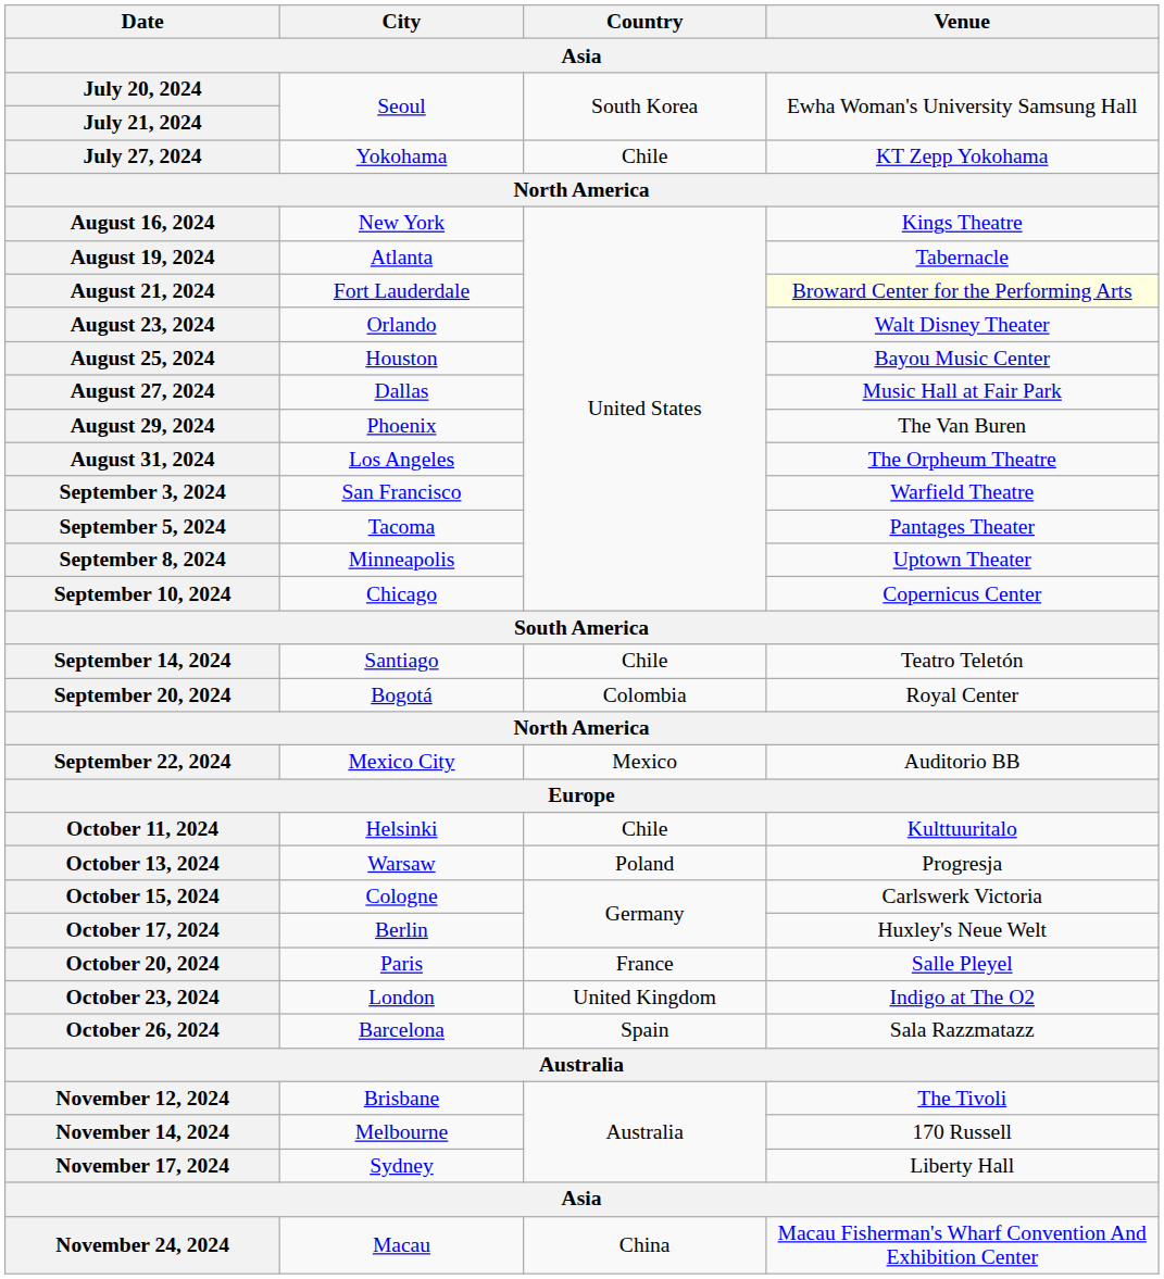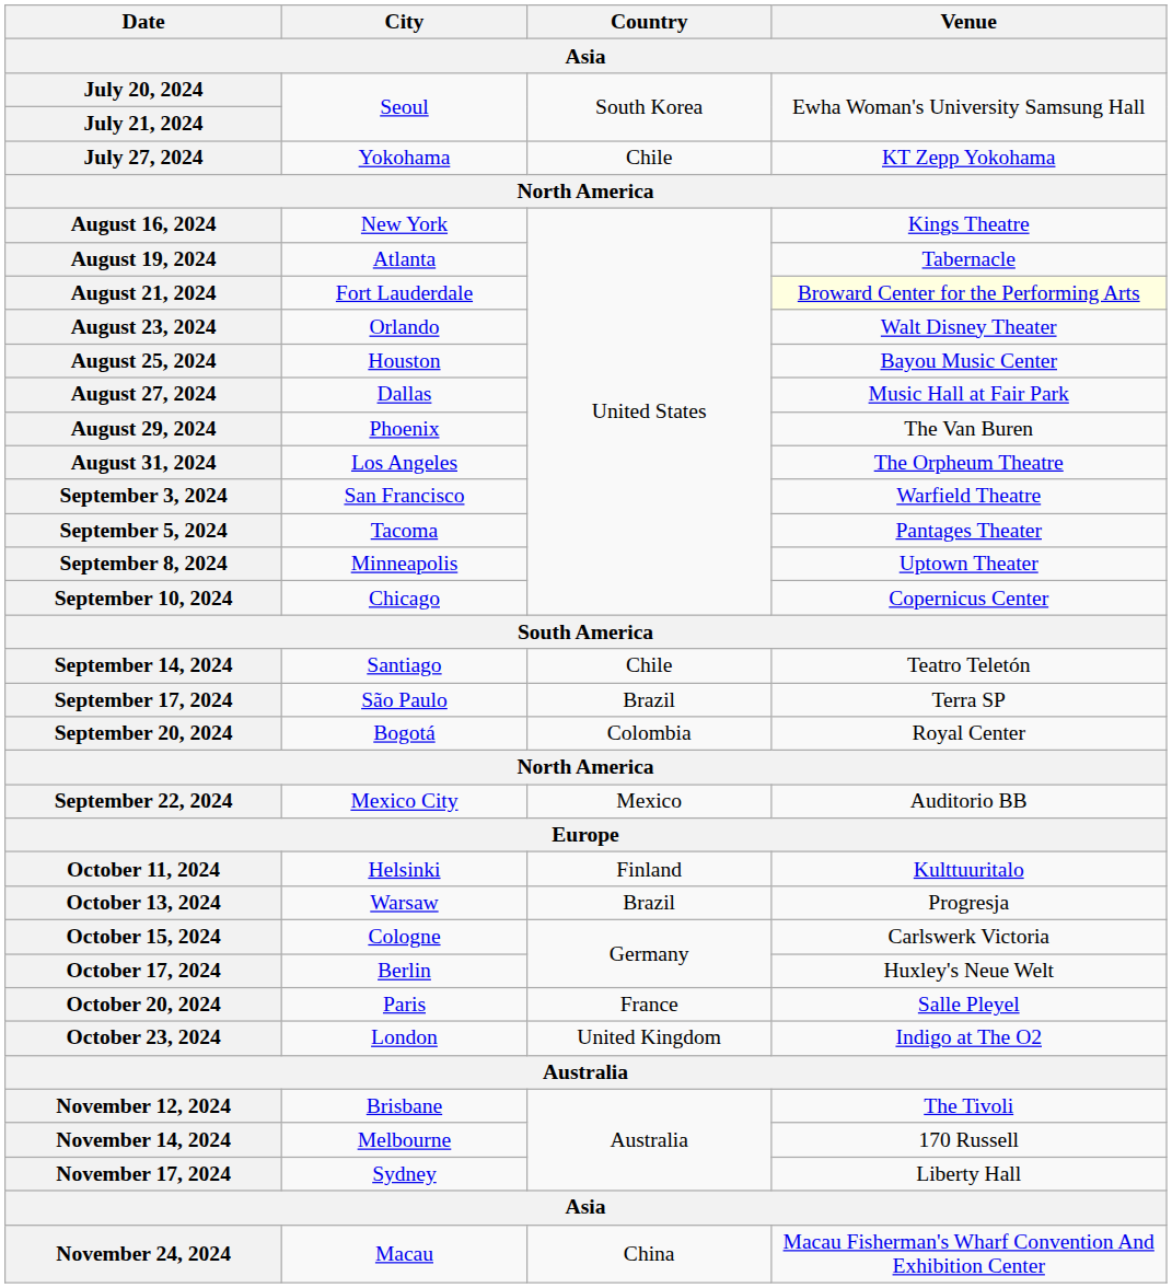 <table class="wikitable plainrowheaders" style="text-align:center">
 <tr>
 <th scope="col" style="width:12.5em">Date</th>
 <th scope="col" style="width:11em">City</th>
 <th scope="col" style="width:11em">Country</th>
 <th scope="col" style="width:18em">Venue</th>
 </tr>
 <tr>
 <th colspan="4">Asia</th>
 </tr>
 <tr>
 <th scope="row">July 20, 2024</th>
 <td rowspan="2"><a href='#'>Seoul</a></td>
 <td rowspan="2">South Korea</td>
 <td rowspan="2">Ewha Woman's University Samsung Hall</td>
 </tr>
 <tr>
 <th scope="row">July 21, 2024</th>
 </tr>
 <tr>
 <th scope="row">July 27, 2024</th>
 <td><a href='#'>Yokohama</a></td>
 <td>Chile</td>
 <td><a href='#'> KT Zepp Yokohama</a></td>
 </tr>
 <tr>
 <th colspan="4">North America</th>
 </tr>
 <tr>
 <th scope="row">August 16, 2024</th>
 <td><a href='#'>New York</a></td>
 <td rowspan="12">United States</td>
 <td><a href='#'>Kings Theatre</a></td>
 </tr>
 <tr>
 <th scope="row">August 19, 2024</th>
 <td><a href='#'>Atlanta</a></td>
 <td><a href='#'>Tabernacle</a></td>
 </tr>
 <tr>
 <th scope="row">August 21, 2024</th>
 <td><a href='#'>Fort Lauderdale</a></td>
 <td style="background: lightyellow;"><a href='#'>Broward Center for the Performing Arts</a></td>
 </tr>
 <tr>
 <th scope="row">August 23, 2024</th>
 <td><a href='#'>Orlando</a></td>
 <td><a href='#'>Walt Disney Theater</a></td>
 </tr>
 <tr>
 <th scope="row">August 25, 2024</th>
 <td><a href='#'>Houston</a></td>
 <td><a href='#'>Bayou Music Center</a></td>
 </tr>
 <tr>
 <th scope="row">August 27, 2024</th>
 <td><a href='#'>Dallas</a></td>
 <td><a href='#'>Music Hall at Fair Park</a></td>
 </tr>
 <tr>
 <th scope="row">August 29, 2024</th>
 <td><a href='#'>Phoenix</a></td>
 <td>The Van Buren</td>
 </tr>
 <tr>
 <th scope="row">August 31, 2024</th>
 <td><a href='#'>Los Angeles</a></td>
 <td><a href='#'>The Orpheum Theatre</a></td>
 </tr>
 <tr>
 <th scope="row">September 3, 2024</th>
 <td><a href='#'>San Francisco</a></td>
 <td><a href='#'>Warfield Theatre</a></td>
 </tr>
 <tr>
 <th scope="row">September 5, 2024</th>
 <td><a href='#'>Tacoma</a></td>
 <td><a href='#'>Pantages Theater</a></td>
 </tr>
 <tr>
 <th scope="row">September 8, 2024</th>
 <td><a href='#'>Minneapolis</a></td>
 <td><a href='#'>Uptown Theater</a></td>
 </tr>
 <tr>
 <th scope="row">September 10, 2024</th>
 <td><a href='#'>Chicago</a></td>
 <td><a href='#'>Copernicus Center</a></td>
 </tr>
 <tr>
 <th colspan="4">South America</th>
 </tr>
 <tr>
 <th scope="row">September 14, 2024</th>
 <td><a href='#'>Santiago</a></td>
 <td>Chile</td>
 <td>Teatro Teletón</td>
 </tr>
 <tr>
+<th scope="row">September 17, 2024</th>
+<td><a href='#'>São Paulo</a></td>
+<td>Brazil</td>
+<td>Terra SP</td>
+</tr>
+<tr>
 <th scope="row">September 20, 2024</th>
 <td><a href='#'>Bogotá</a></td>
 <td>Colombia</td>
 <td>Royal Center</td>
 </tr>
 <tr>
 <th colspan="4">North America</th>
 </tr>
 <tr>
 <th scope="row">September 22, 2024</th>
 <td><a href='#'>Mexico City</a></td>
 <td>Mexico</td>
 <td>Auditorio BB</td>
 </tr>
 <tr>
 <th colspan="4">Europe</th>
 </tr>
 <tr>
 <th scope="row">October 11, 2024</th>
 <td><a href='#'>Helsinki</a></td>
-<td>Chile</td>
+<td>Finland</td>
 <td><a href='#'>Kulttuuritalo</a></td>
 </tr>
 <tr>
 <th scope="row">October 13, 2024</th>
 <td><a href='#'>Warsaw</a></td>
-<td>Poland</td>
+<td>Brazil</td>
 <td>Progresja</td>
 </tr>
 <tr>
 <th scope="row">October 15, 2024</th>
 <td><a href='#'>Cologne</a></td>
 <td rowspan="2">Germany</td>
 <td>Carlswerk Victoria</td>
 </tr>
 <tr>
 <th scope="row">October 17, 2024</th>
 <td><a href='#'>Berlin</a></td>
 <td>Huxley's Neue Welt</td>
 </tr>
 <tr>
 <th scope="row">October 20, 2024</th>
 <td><a href='#'>Paris</a></td>
 <td>France</td>
 <td><a href='#'>Salle Pleyel</a></td>
 </tr>
 <tr>
 <th scope="row">October 23, 2024</th>
 <td><a href='#'>London</a></td>
 <td>United Kingdom</td>
 <td><a href='#'>Indigo at The O2</a></td>
-</tr>
-<tr>
-<th scope="row">October 26, 2024</th>
-<td><a href='#'>Barcelona</a></td>
-<td>Spain</td>
-<td>Sala Razzmatazz</td>
 </tr>
 <tr>
 <th colspan="4">Australia</th>
 </tr>
 <tr>
 <th scope="row">November 12, 2024</th>
 <td><a href='#'>Brisbane</a></td>
 <td rowspan="3">Australia</td>
 <td><a href='#'>The Tivoli</a></td>
 </tr>
 <tr>
 <th scope="row">November 14, 2024</th>
 <td><a href='#'>Melbourne</a></td>
 <td>170 Russell</td>
 </tr>
 <tr>
 <th scope="row">November 17, 2024</th>
 <td><a href='#'>Sydney</a></td>
 <td>Liberty Hall</td>
 </tr>
 <tr>
 <th colspan="4">Asia</th>
 </tr>
 <tr>
 <th scope="row">November 24, 2024</th>
 <td><a href='#'>Macau</a></td>
 <td>China</td>
 <td><a href='#'>Macau Fisherman's Wharf Convention And Exhibition Center</a></td>
 </tr>
 </table>
